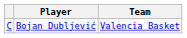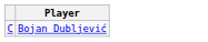 <table class="wikitable">
 <tr>
 <th align="center"></th>
 <th align="center">Player</th>
-<th align="center">Team</th>
 </tr>
 <tr>
 <td align=center><a href='#'>C</a></td>
 <td> <a href='#'>Bojan Dubljević</a></td>
-<td><a href='#'>Valencia Basket</a></td>
 </tr>
 </table>
